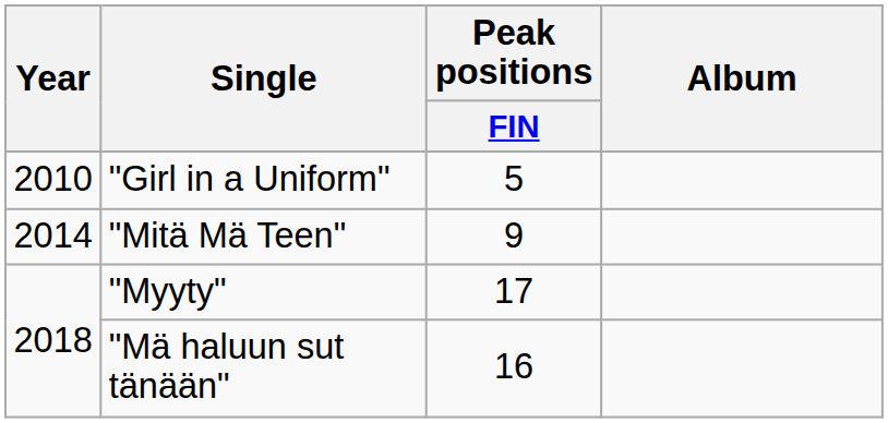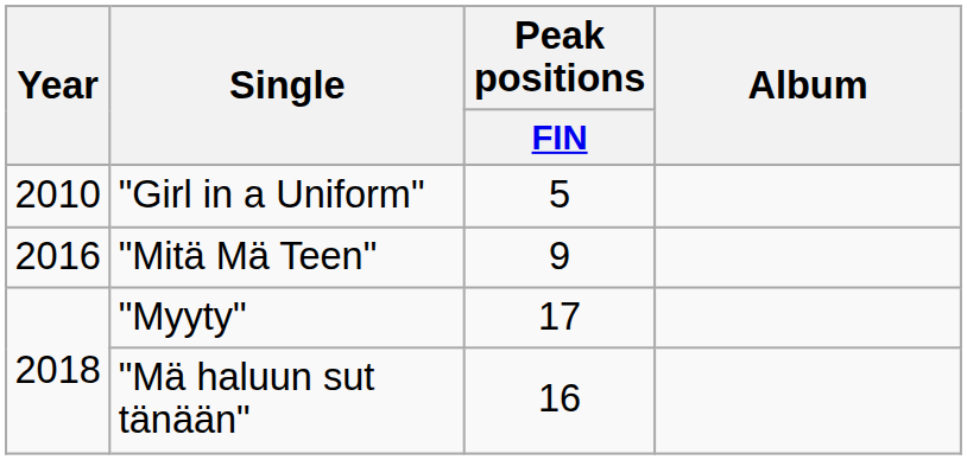 <table class="wikitable">
 <tr>
 <th rowspan="2" style="text-align:center; width:10px;">Year</th>
 <th rowspan="2" style="text-align:center; width:140px;">Single</th>
 <th style="text-align:center; width:20px;">Peak positions</th>
 <th rowspan="2" style="text-align:center; width:120px;">Album</th>
 </tr>
 <tr>
 <th scope="col" style="width:3em;font-size:90%;"><a href='#'>FIN</a><br></th>
 </tr>
 <tr>
 <td style="text-align:center;">2010</td>
 <td>"Girl in a Uniform"</td>
 <td style="text-align:center;">5</td>
 <td style="text-align:center;"></td>
 </tr>
 <tr>
-<td style="text-align:center;">2014</td>
+<td style="text-align:center;">2016</td>
 <td>"Mitä Mä Teen"<br></td>
 <td style="text-align:center;">9<br></td>
 <td style="text-align:center;"></td>
 </tr>
 <tr>
 <td style="text-align:center;" rowspan="2">2018</td>
 <td>"Myyty"</td>
 <td style="text-align:center;">17<br></td>
 <td style="text-align:center;"></td>
 </tr>
 <tr>
 <td>"Mä haluun sut tänään"</td>
 <td style="text-align:center;">16<br></td>
 <td style="text-align:center;"></td>
 </tr>
 </table>
